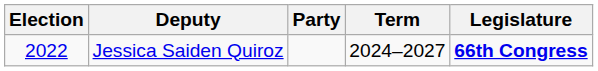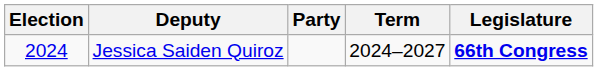 <table class="wikitable" style="text-align: center">
 <tr>
 <th>Election</th>
 <th>Deputy</th>
 <th>Party</th>
 <th>Term</th>
 <th>Legislature</th>
 </tr>
 <tr>
-<td><a href='#'>2022</a></td>
+<td><a href='#'>2024</a></td>
 <td><a href='#'>Jessica Saiden Quiroz</a></td>
 <td></td>
 <td>2024–2027</td>
 <td><strong><a href='#'>66th Congress</a></strong></td>
 </tr>
 </table>
